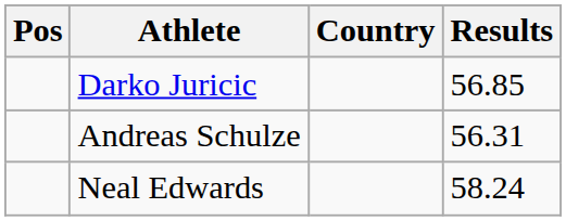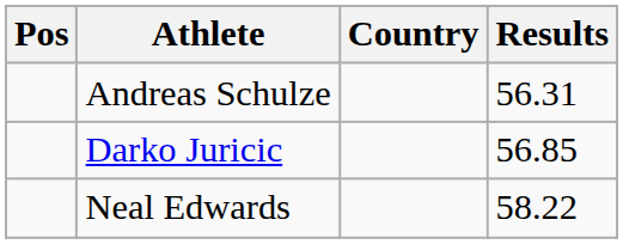 <table class="wikitable wikble">
 <tr>
 <th>Pos</th>
 <th>Athlete</th>
 <th>Country</th>
 <th>Results</th>
 </tr>
 <tr>
 <td align="center"></td>
+<td>Andreas Schulze</td>
+<td></td>
+<td>56.31</td>
+</tr>
+<tr>
+<td align="center"></td>
 <td><a href='#'>Darko Juricic</a></td>
 <td></td>
 <td>56.85</td>
 </tr>
 <tr>
 <td align="center"></td>
-<td>Andreas Schulze</td>
-<td></td>
-<td>56.31</td>
-</tr>
-<tr>
-<td align="center"></td>
 <td>Neal Edwards</td>
 <td></td>
-<td>58.24</td>
+<td>58.22</td>
 </tr>
 </table>
